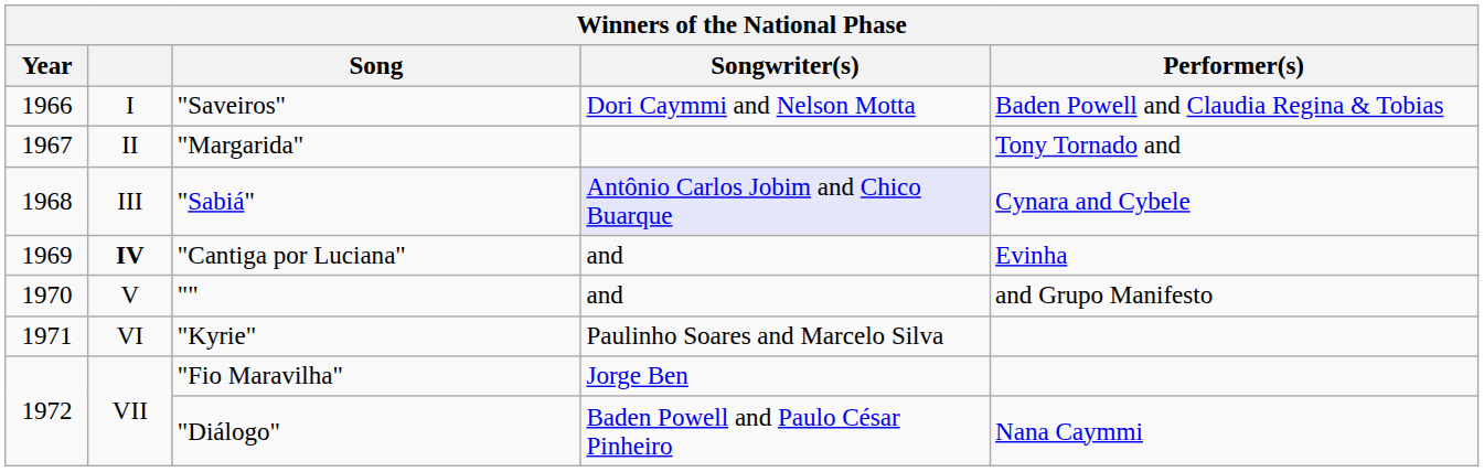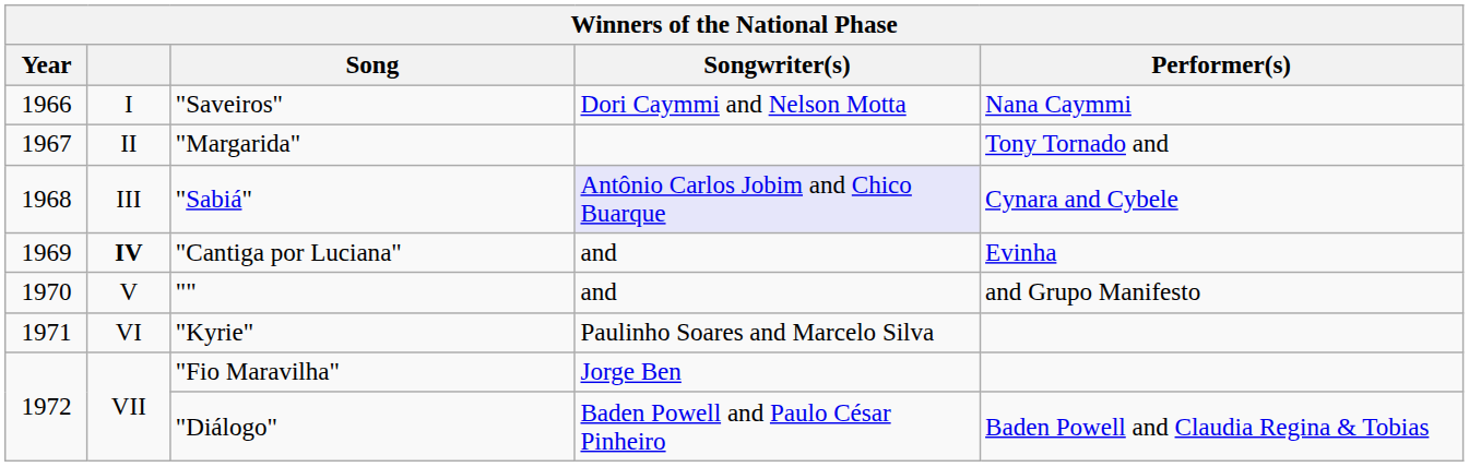 <table class="wikitable">
 <tr>
 <th colspan="5">Winners of the National Phase</th>
 </tr>
 <tr>
 <th width="45">Year</th>
 <th width="45"></th>
 <th width="250">Song</th>
 <th width="250">Songwriter(s)</th>
 <th width="300">Performer(s)</th>
 </tr>
 <tr>
 <td align="center">1966</td>
 <td align="center">I</td>
 <td>"Saveiros"</td>
 <td><a href='#'>Dori Caymmi</a> and <a href='#'>Nelson Motta</a></td>
-<td><a href='#'>Baden Powell</a> and <a href='#'>Claudia Regina & Tobias</a></td>
+<td><a href='#'>Nana Caymmi</a></td>
 </tr>
 <tr>
 <td align="center">1967</td>
 <td align="center">II</td>
 <td>"Margarida"</td>
 <td></td>
 <td><a href='#'>Tony Tornado</a> and </td>
 </tr>
 <tr>
 <td align="center">1968</td>
 <td align="center">III</td>
 <td>"<a href='#'>Sabiá</a>"</td>
 <td style="background: lavender;"><a href='#'>Antônio Carlos Jobim</a> and <a href='#'>Chico Buarque</a></td>
 <td><a href='#'>Cynara and Cybele</a></td>
 </tr>
 <tr>
 <td align="center">1969</td>
 <td align="center"><strong>IV</strong></td>
 <td>"Cantiga por Luciana"</td>
 <td> and </td>
 <td><a href='#'>Evinha</a></td>
 </tr>
 <tr>
 <td align="center">1970</td>
 <td align="center">V</td>
 <td>""</td>
 <td> and </td>
 <td> and Grupo Manifesto</td>
 </tr>
 <tr>
 <td align="center">1971</td>
 <td align="center">VI</td>
 <td>"Kyrie"</td>
 <td>Paulinho Soares and Marcelo Silva</td>
 <td></td>
 </tr>
 <tr>
 <td rowspan="2" align="center">1972</td>
 <td rowspan="2" align="center">VII</td>
 <td>"Fio Maravilha"</td>
 <td><a href='#'>Jorge Ben</a></td>
 <td></td>
 </tr>
 <tr>
 <td>"Diálogo"</td>
 <td><a href='#'>Baden Powell</a> and <a href='#'>Paulo César Pinheiro</a></td>
-<td><a href='#'>Nana Caymmi</a></td>
+<td><a href='#'>Baden Powell</a> and <a href='#'>Claudia Regina & Tobias</a></td>
 </tr>
 </table>
